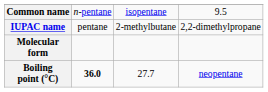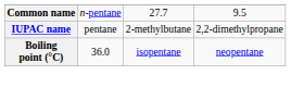 <table class="wikitable" style="text-align:center">
 <tr>
 </tr>
 <tr>
 <th>Common name</th>
 <td><em>n</em>-<a href='#'>pentane</a></td>
-<td><a href='#'>isopentane</a></td>
+<td>27.7</td>
 <td>9.5</td>
 </tr>
 <tr>
 <th><a href='#'>IUPAC name</a></th>
 <td>pentane</td>
 <td>2-methylbutane</td>
 <td>2,2-dimethylpropane</td>
 </tr>
 <tr>
-<th>Molecular<br>form</th>
-<td></td>
-<td></td>
-<td></td>
-</tr>
-<tr>
 <th>Boiling<br>point (°C)</th>
-<td><strong>36.0</strong></td>
-<td>27.7</td>
+<td>36.0</td>
+<td><a href='#'>isopentane</a></td>
 <td><a href='#'>neopentane</a></td>
 </tr>
 </table>
